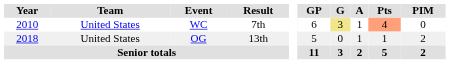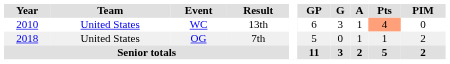 <table border="0" cellpadding="1" cellspacing="0" style="text-align:center; width:40em">
 <tr ALIGN="center" bgcolor="#e0e0e0">
 <th>Year</th>
 <th>Team</th>
 <th>Event</th>
 <th>Result</th>
 <th rowspan="99" bgcolor="#ffffff"> </th>
 <th>GP</th>
 <th>G</th>
 <th>A</th>
 <th>Pts</th>
 <th>PIM</th>
 </tr>
 <tr>
 <td><a href='#'>2010</a></td>
 <td><a href='#'>United States</a></td>
 <td><a href='#'>WC</a></td>
-<td>7th</td>
+<td>13th</td>
 <td>6</td>
-<td style="background: khaki;">3</td>
+<td>3</td>
 <td>1</td>
 <td style="background: lightsalmon;">4</td>
 <td>0</td>
 </tr>
 <tr bgcolor="#f0f0f0">
 <td><a href='#'>2018</a></td>
 <td>United States</td>
 <td><a href='#'>OG</a></td>
-<td>13th</td>
+<td>7th</td>
 <td>5</td>
 <td>0</td>
 <td>1</td>
 <td>1</td>
 <td>2</td>
 </tr>
 <tr bgcolor="#e0e0e0">
 <th colspan=4>Senior totals</th>
 <th>11</th>
 <th>3</th>
 <th>2</th>
 <th>5</th>
 <th>2</th>
 </tr>
 </table>
